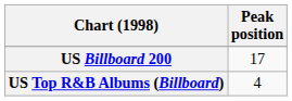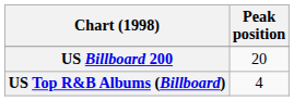 <table class="wikitable sortable plainrowheaders" style="text-align:center">
 <tr>
 <th scope="col">Chart (1998)</th>
 <th scope="col">Peak<br>position</th>
 </tr>
 <tr>
 </tr>
 <tr>
 <th scope="row">US <a href='#'><em>Billboard</em> 200</a></th>
-<td>17</td>
+<td>20</td>
 </tr>
 <tr>
 <th scope="row">US <a href='#'>Top R&B Albums</a> (<em><a href='#'>Billboard</a></em>)</th>
 <td>4</td>
 </tr>
 </table>
